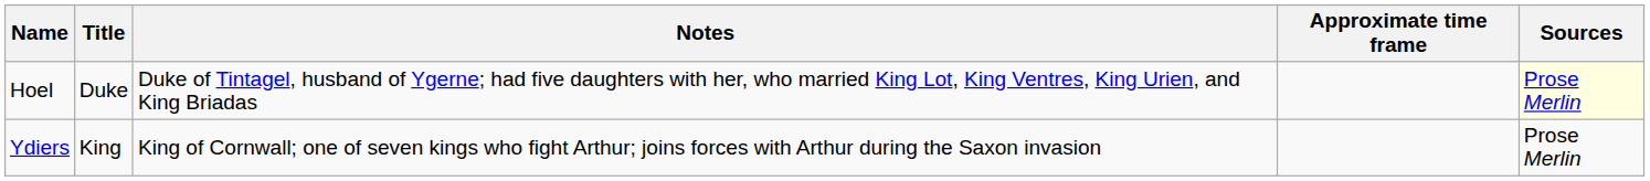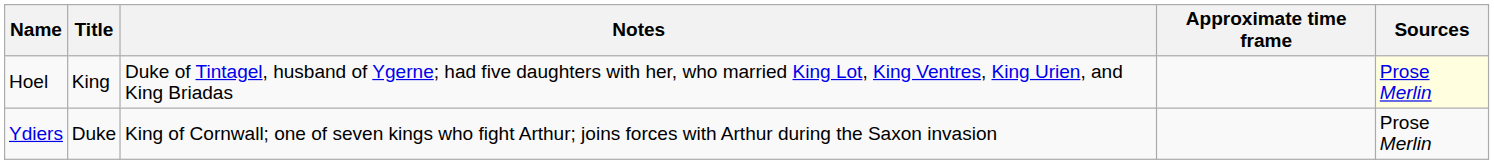 <table class="wikitable">
 <tr>
 <th>Name</th>
 <th>Title</th>
 <th>Notes</th>
 <th>Approximate time frame</th>
 <th>Sources</th>
 </tr>
 <tr>
 <td>Hoel</td>
-<td>Duke</td>
+<td>King</td>
 <td>Duke of <a href='#'>Tintagel</a>, husband of <a href='#'>Ygerne</a>; had five daughters with her, who married <a href='#'>King Lot</a>, <a href='#'>King Ventres</a>, <a href='#'>King Urien</a>, and King Briadas</td>
 <td></td>
 <td style="background: lightyellow;"><a href='#'>Prose <em>Merlin</em></a></td>
 </tr>
 <tr>
 <td><a href='#'>Ydiers</a></td>
-<td>King</td>
+<td>Duke</td>
 <td>King of Cornwall; one of seven kings who fight Arthur; joins forces with Arthur during the Saxon invasion</td>
 <td></td>
 <td>Prose <em>Merlin</em></td>
 </tr>
 </table>
